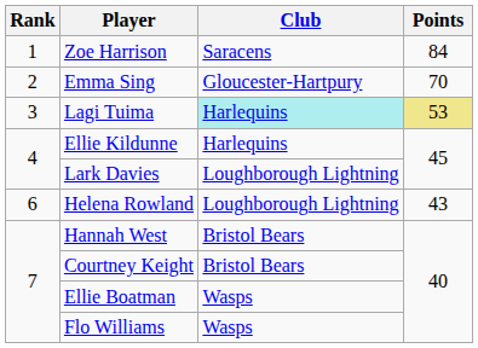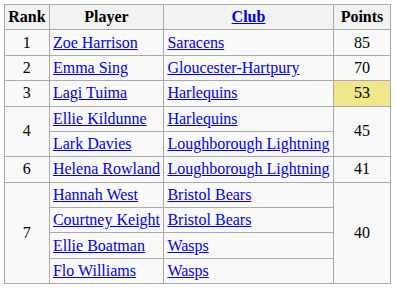 <table class="wikitable" style="text-align:center">
 <tr>
 <th>Rank</th>
 <th>Player</th>
 <th><a href='#'>Club</a></th>
 <th style="width:50px;">Points</th>
 </tr>
 <tr>
 <td>1</td>
 <td align=left> <a href='#'>Zoe Harrison</a></td>
 <td align=left><a href='#'>Saracens</a></td>
-<td>84</td>
+<td>85</td>
 </tr>
 <tr>
 <td>2</td>
 <td align=left> <a href='#'>Emma Sing</a></td>
 <td align=left><a href='#'>Gloucester-Hartpury</a></td>
 <td>70</td>
 </tr>
 <tr>
 <td>3</td>
 <td align=left> <a href='#'>Lagi Tuima</a></td>
-<td align=left style="background: paleturquoise;"><a href='#'>Harlequins</a></td>
+<td align=left><a href='#'>Harlequins</a></td>
 <td style="background: khaki;">53</td>
 </tr>
 <tr>
 <td rowspan=2>4</td>
 <td align=left> <a href='#'>Ellie Kildunne</a></td>
 <td align=left><a href='#'>Harlequins</a></td>
 <td rowspan=2>45</td>
 </tr>
 <tr>
 <td align=left> <a href='#'>Lark Davies</a></td>
 <td align=left><a href='#'>Loughborough Lightning</a></td>
 </tr>
 <tr>
 <td>6</td>
 <td align=left> <a href='#'>Helena Rowland</a></td>
 <td align=left><a href='#'>Loughborough Lightning</a></td>
-<td>43</td>
+<td>41</td>
 </tr>
 <tr>
 <td rowspan=4>7</td>
 <td align=left> <a href='#'>Hannah West</a></td>
 <td align=left><a href='#'>Bristol Bears</a></td>
 <td rowspan=4>40</td>
 </tr>
 <tr>
 <td align=left> <a href='#'>Courtney Keight</a></td>
 <td align=left><a href='#'>Bristol Bears</a></td>
 </tr>
 <tr>
 <td align=left> <a href='#'>Ellie Boatman</a></td>
 <td align=left><a href='#'>Wasps</a></td>
 </tr>
 <tr>
 <td align=left> <a href='#'>Flo Williams</a></td>
 <td align=left><a href='#'>Wasps</a></td>
 </tr>
 <tr>
 </tr>
 </table>
